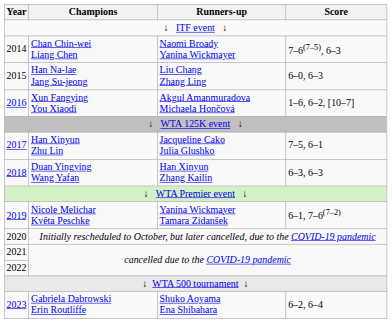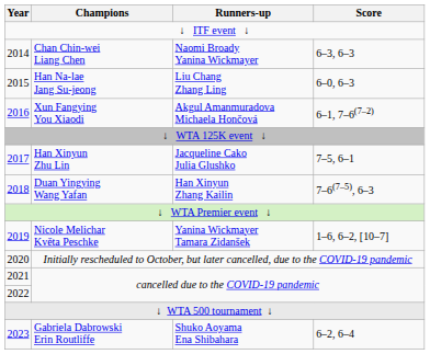 <table class="wikitable">
 <tr>
 <th>Year</th>
 <th width="200">Champions</th>
 <th width="200">Runners-up</th>
 <th width="155">Score</th>
 </tr>
 <tr>
 <td colspan="4" align="center">↓   <a href='#'>ITF event</a>   ↓</td>
 </tr>
 <tr>
 <td>2014</td>
 <td> <a href='#'>Chan Chin-wei</a> <br>  <a href='#'>Liang Chen</a></td>
 <td> <a href='#'>Naomi Broady</a><br> <a href='#'>Yanina Wickmayer</a></td>
-<td>7–6<sup>(7–5)</sup>, 6–3</td>
+<td>6–3, 6–3</td>
 </tr>
 <tr>
 <td>2015</td>
 <td> <a href='#'>Han Na-lae</a> <br>  <a href='#'>Jang Su-jeong</a></td>
 <td> <a href='#'>Liu Chang</a> <br>  <a href='#'>Zhang Ling</a></td>
 <td>6–0, 6–3</td>
 </tr>
 <tr>
 <td><a href='#'>2016</a></td>
 <td> <a href='#'>Xun Fangying</a> <br>  <a href='#'>You Xiaodi</a></td>
 <td> <a href='#'>Akgul Amanmuradova</a> <br>  <a href='#'>Michaela Hončová</a></td>
-<td>1–6, 6–2, [10–7]</td>
+<td>6–1, 7–6<sup>(7–2)</sup></td>
 </tr>
 <tr>
 <td colspan="4" align="center" bgcolor=silver>↓   <a href='#'>WTA 125K event</a>   ↓</td>
 </tr>
 <tr>
 <td><a href='#'>2017</a></td>
 <td> <a href='#'>Han Xinyun</a><br> <a href='#'>Zhu Lin</a></td>
 <td> <a href='#'>Jacqueline Cako</a><br> <a href='#'>Julia Glushko</a></td>
 <td>7–5, 6–1</td>
 </tr>
 <tr>
 <td><a href='#'>2018</a></td>
 <td> <a href='#'>Duan Yingying</a><br> <a href='#'>Wang Yafan</a></td>
 <td> <a href='#'>Han Xinyun</a> <br>  <a href='#'>Zhang Kailin</a></td>
-<td>6–3, 6–3</td>
+<td>7–6<sup>(7–5)</sup>, 6–3</td>
 </tr>
 <tr>
 <td colspan="4" align="center" bgcolor=#d4f1c5>↓   <a href='#'>WTA Premier event</a>   ↓</td>
 </tr>
 <tr>
 <td><a href='#'>2019</a></td>
 <td> <a href='#'>Nicole Melichar</a><br> <a href='#'>Květa Peschke</a></td>
 <td> <a href='#'>Yanina Wickmayer</a><br> <a href='#'>Tamara Zidanšek</a></td>
-<td>6–1, 7–6<sup>(7–2)</sup></td>
+<td>1–6, 6–2, [10–7]</td>
 </tr>
 <tr>
 <td>2020</td>
 <td colspan="3" align=center><em>Initially rescheduled to October, but later cancelled, due to the <a href='#'>COVID-19 pandemic</a></em></td>
 </tr>
 <tr>
 <td>2021</td>
 <td colspan="3" rowspan="2" align=center><em>cancelled due to the <a href='#'>COVID-19 pandemic</a></em></td>
 </tr>
 <tr>
 <td>2022</td>
 </tr>
 <tr>
 <td colspan="4" align="center" bgcolor=#e9e9e9>↓  <a href='#'>WTA 500 tournament</a>  ↓</td>
 </tr>
 <tr>
 <td><a href='#'>2023</a></td>
 <td> <a href='#'>Gabriela Dabrowski</a><br> <a href='#'>Erin Routliffe</a></td>
 <td> <a href='#'>Shuko Aoyama</a><br> <a href='#'>Ena Shibahara</a></td>
 <td>6–2, 6–4</td>
 </tr>
 </table>
